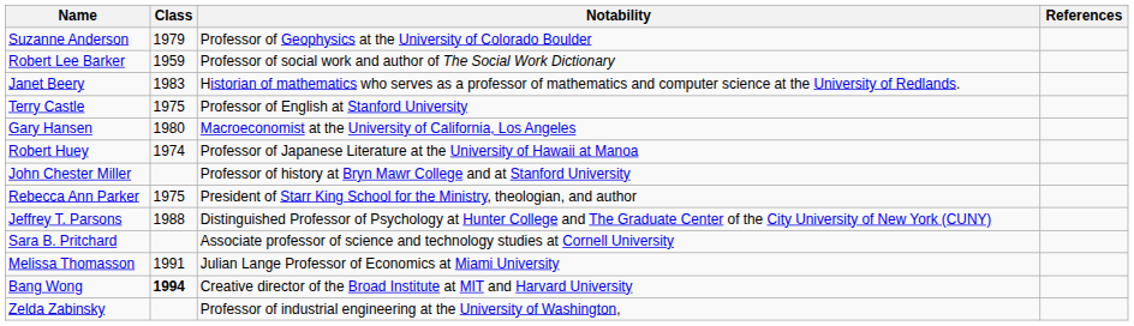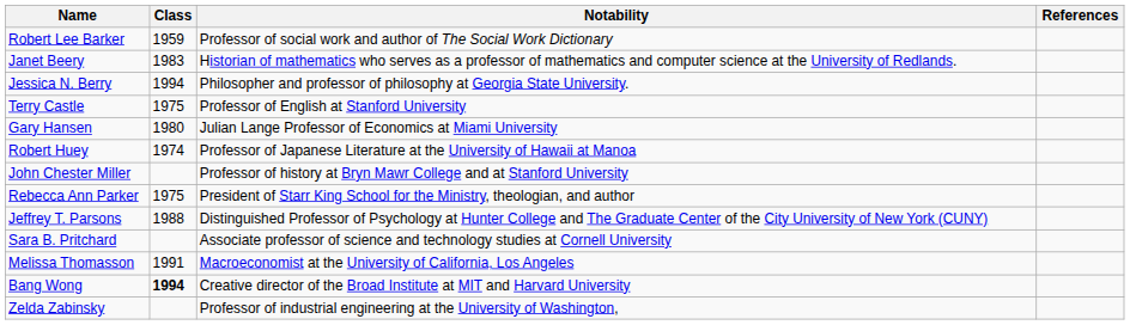 <table class="sortable wikitable" style="width:100%;">
 <tr>
 <th>Name</th>
 <th>Class</th>
 <th>Notability</th>
 <th>References</th>
-</tr>
-<tr>
-<td><a href='#'>Suzanne Anderson</a></td>
-<td>1979</td>
-<td>Professor of <a href='#'>Geophysics</a> at the <a href='#'>University of Colorado Boulder</a></td>
-<td></td>
 </tr>
 <tr>
 <td><a href='#'>Robert Lee Barker</a></td>
 <td>1959</td>
 <td>Professor of social work and author of <em>The Social Work Dictionary</em></td>
 <td></td>
 </tr>
 <tr>
 <td><a href='#'>Janet Beery</a></td>
 <td>1983</td>
 <td>H<a href='#'>istorian of mathematics</a> who serves as a professor of mathematics and computer science at the <a href='#'>University of Redlands</a>.</td>
 <td></td>
 </tr>
 <tr>
+<td><a href='#'>Jessica N. Berry</a></td>
+<td>1994</td>
+<td>Philosopher and professor of philosophy at <a href='#'>Georgia State University</a>.</td>
+<td></td>
+</tr>
+<tr>
 <td><a href='#'>Terry Castle</a></td>
 <td>1975</td>
 <td>Professor of English at <a href='#'>Stanford University</a></td>
 <td></td>
 </tr>
 <tr>
 <td><a href='#'>Gary Hansen</a></td>
 <td>1980</td>
-<td><a href='#'>Macroeconomist</a> at the <a href='#'>University of California, Los Angeles</a></td>
+<td>Julian Lange Professor of Economics at <a href='#'>Miami University</a></td>
 <td></td>
 </tr>
 <tr>
 <td><a href='#'>Robert Huey</a></td>
 <td>1974</td>
 <td>Professor of Japanese Literature at the <a href='#'>University of Hawaii at Manoa</a></td>
 <td></td>
 </tr>
 <tr>
 <td><a href='#'>John Chester Miller</a></td>
 <td></td>
 <td>Professor of history at <a href='#'>Bryn Mawr College</a> and at <a href='#'>Stanford University</a></td>
 <td></td>
 </tr>
 <tr>
 <td><a href='#'>Rebecca Ann Parker</a></td>
 <td>1975</td>
 <td>President of <a href='#'>Starr King School for the Ministry</a>, theologian, and author</td>
 <td></td>
 </tr>
 <tr>
 <td><a href='#'>Jeffrey T. Parsons</a></td>
 <td>1988</td>
 <td>Distinguished Professor of Psychology at <a href='#'>Hunter College</a> and <a href='#'>The Graduate Center</a> of the <a href='#'>City University of New York (CUNY)</a></td>
 <td></td>
 </tr>
 <tr>
 <td><a href='#'>Sara B. Pritchard</a></td>
 <td></td>
 <td>Associate professor of science and technology studies at <a href='#'>Cornell University</a></td>
 <td></td>
 </tr>
 <tr>
 <td><a href='#'>Melissa Thomasson</a></td>
 <td>1991</td>
-<td>Julian Lange Professor of Economics at <a href='#'>Miami University</a></td>
+<td><a href='#'>Macroeconomist</a> at the <a href='#'>University of California, Los Angeles</a></td>
 <td></td>
 </tr>
 <tr>
 <td><a href='#'>Bang Wong</a></td>
 <td><strong>1994</strong></td>
 <td>Creative director of the <a href='#'>Broad Institute</a> at <a href='#'>MIT</a> and <a href='#'>Harvard University</a></td>
 <td></td>
 </tr>
 <tr>
 <td><a href='#'>Zelda Zabinsky</a></td>
 <td></td>
 <td>Professor of industrial engineering at the <a href='#'>University of Washington</a>,</td>
 <td></td>
 </tr>
 </table>
